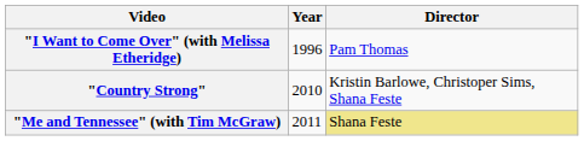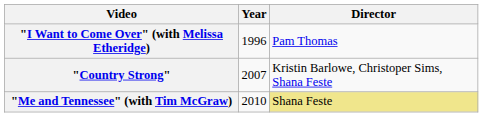 <table class="wikitable plainrowheaders">
 <tr>
 <th scope="col">Video</th>
 <th scope="col">Year</th>
 <th scope="col">Director</th>
 </tr>
 <tr>
 <th scope="row">"<a href='#'>I Want to Come Over</a>" (with <a href='#'>Melissa Etheridge</a>)</th>
 <td>1996</td>
 <td><a href='#'>Pam Thomas</a></td>
 </tr>
 <tr>
 <th scope="row">"<a href='#'>Country Strong</a>"</th>
-<td>2010</td>
+<td>2007</td>
 <td>Kristin Barlowe, Christoper Sims, <a href='#'>Shana Feste</a></td>
 </tr>
 <tr>
 <th scope="row">"<a href='#'>Me and Tennessee</a>" (with <a href='#'>Tim McGraw</a>)</th>
-<td>2011</td>
+<td>2010</td>
 <td style="background: khaki;">Shana Feste</td>
 </tr>
 </table>
